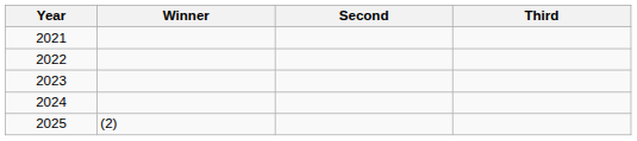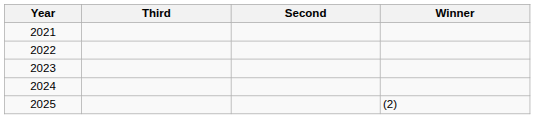 <table class="wikitable alternance sortable">
 <tr bgcolor="#CCCCCC">
 <th width="100">Year</th>
+<th width="200">Third</th>
+<th width="200">Second</th>
 <th width="200">Winner</th>
-<th width="200">Second</th>
-<th width="200">Third</th>
 </tr>
 <tr>
 <td align="center">2021</td>
 <td></td>
 <td></td>
 <td></td>
 </tr>
 <tr>
 <td align="center">2022</td>
 <td></td>
 <td></td>
 <td></td>
 </tr>
 <tr>
 <td align="center">2023</td>
 <td></td>
 <td></td>
 <td></td>
 </tr>
 <tr>
 <td align="center">2024</td>
 <td></td>
 <td></td>
 <td></td>
 </tr>
 <tr>
 <td align="center">2025</td>
-<td> (2)</td>
 <td></td>
 <td></td>
+<td> (2)</td>
 </tr>
 </table>
